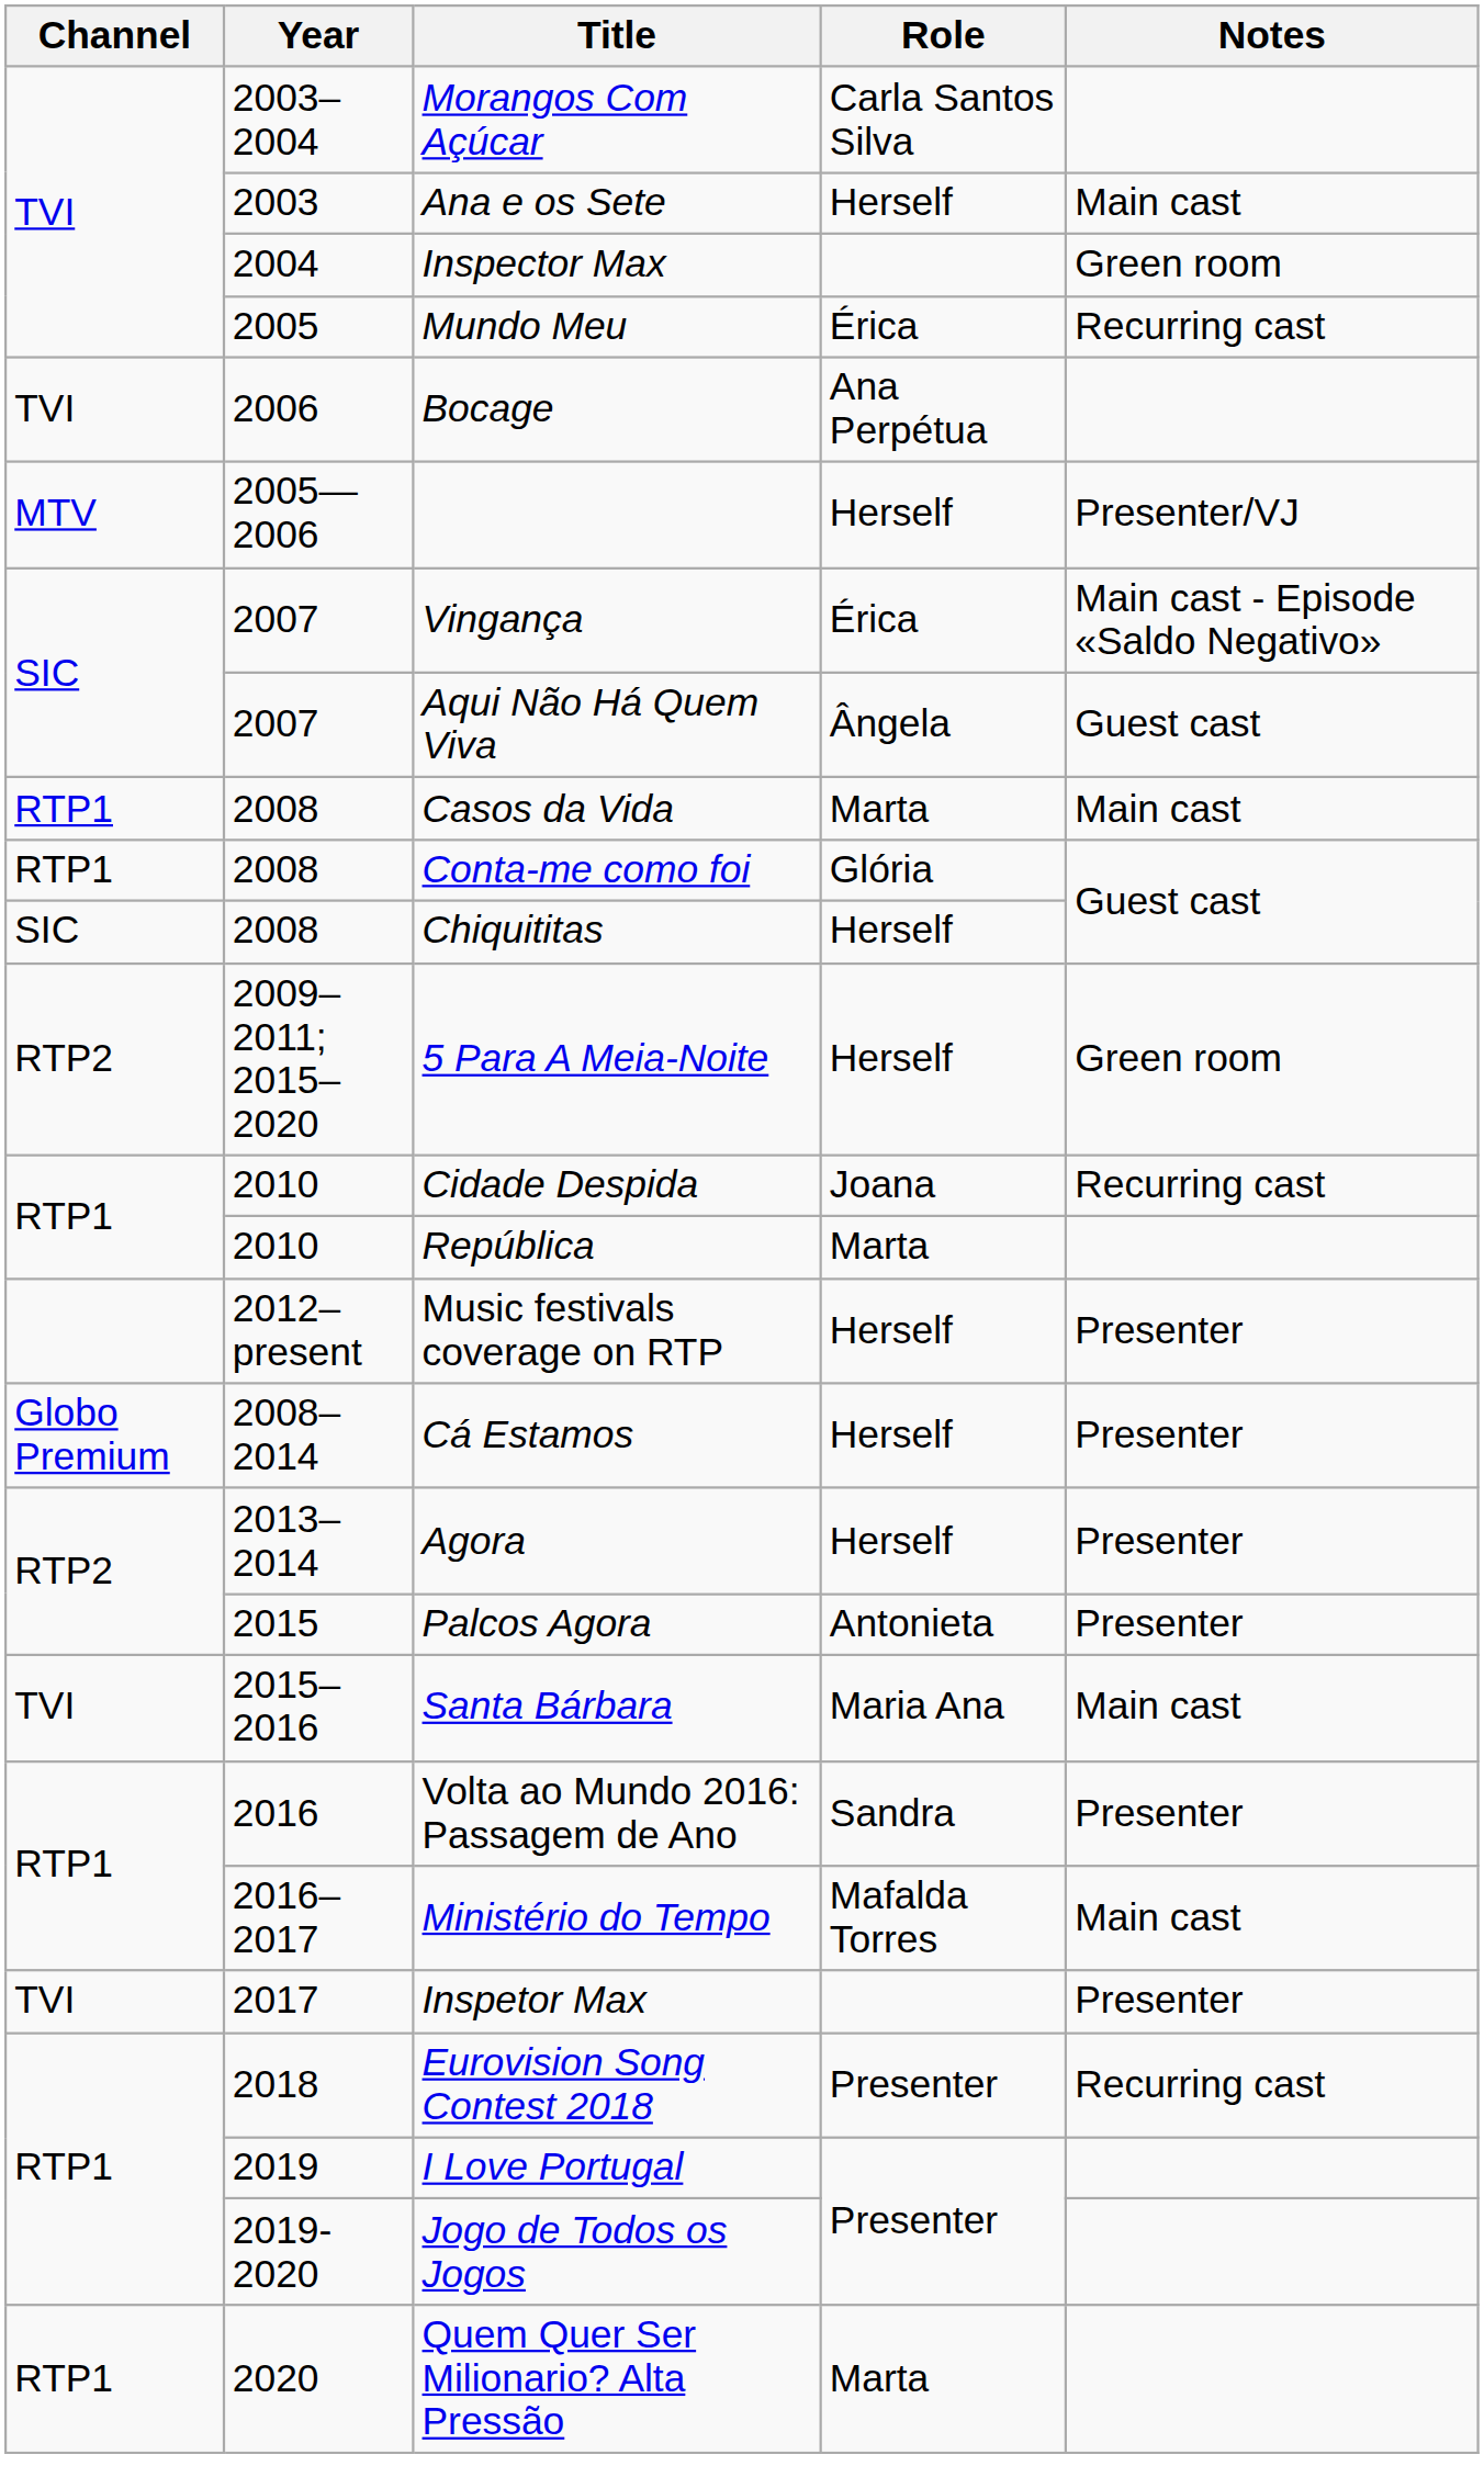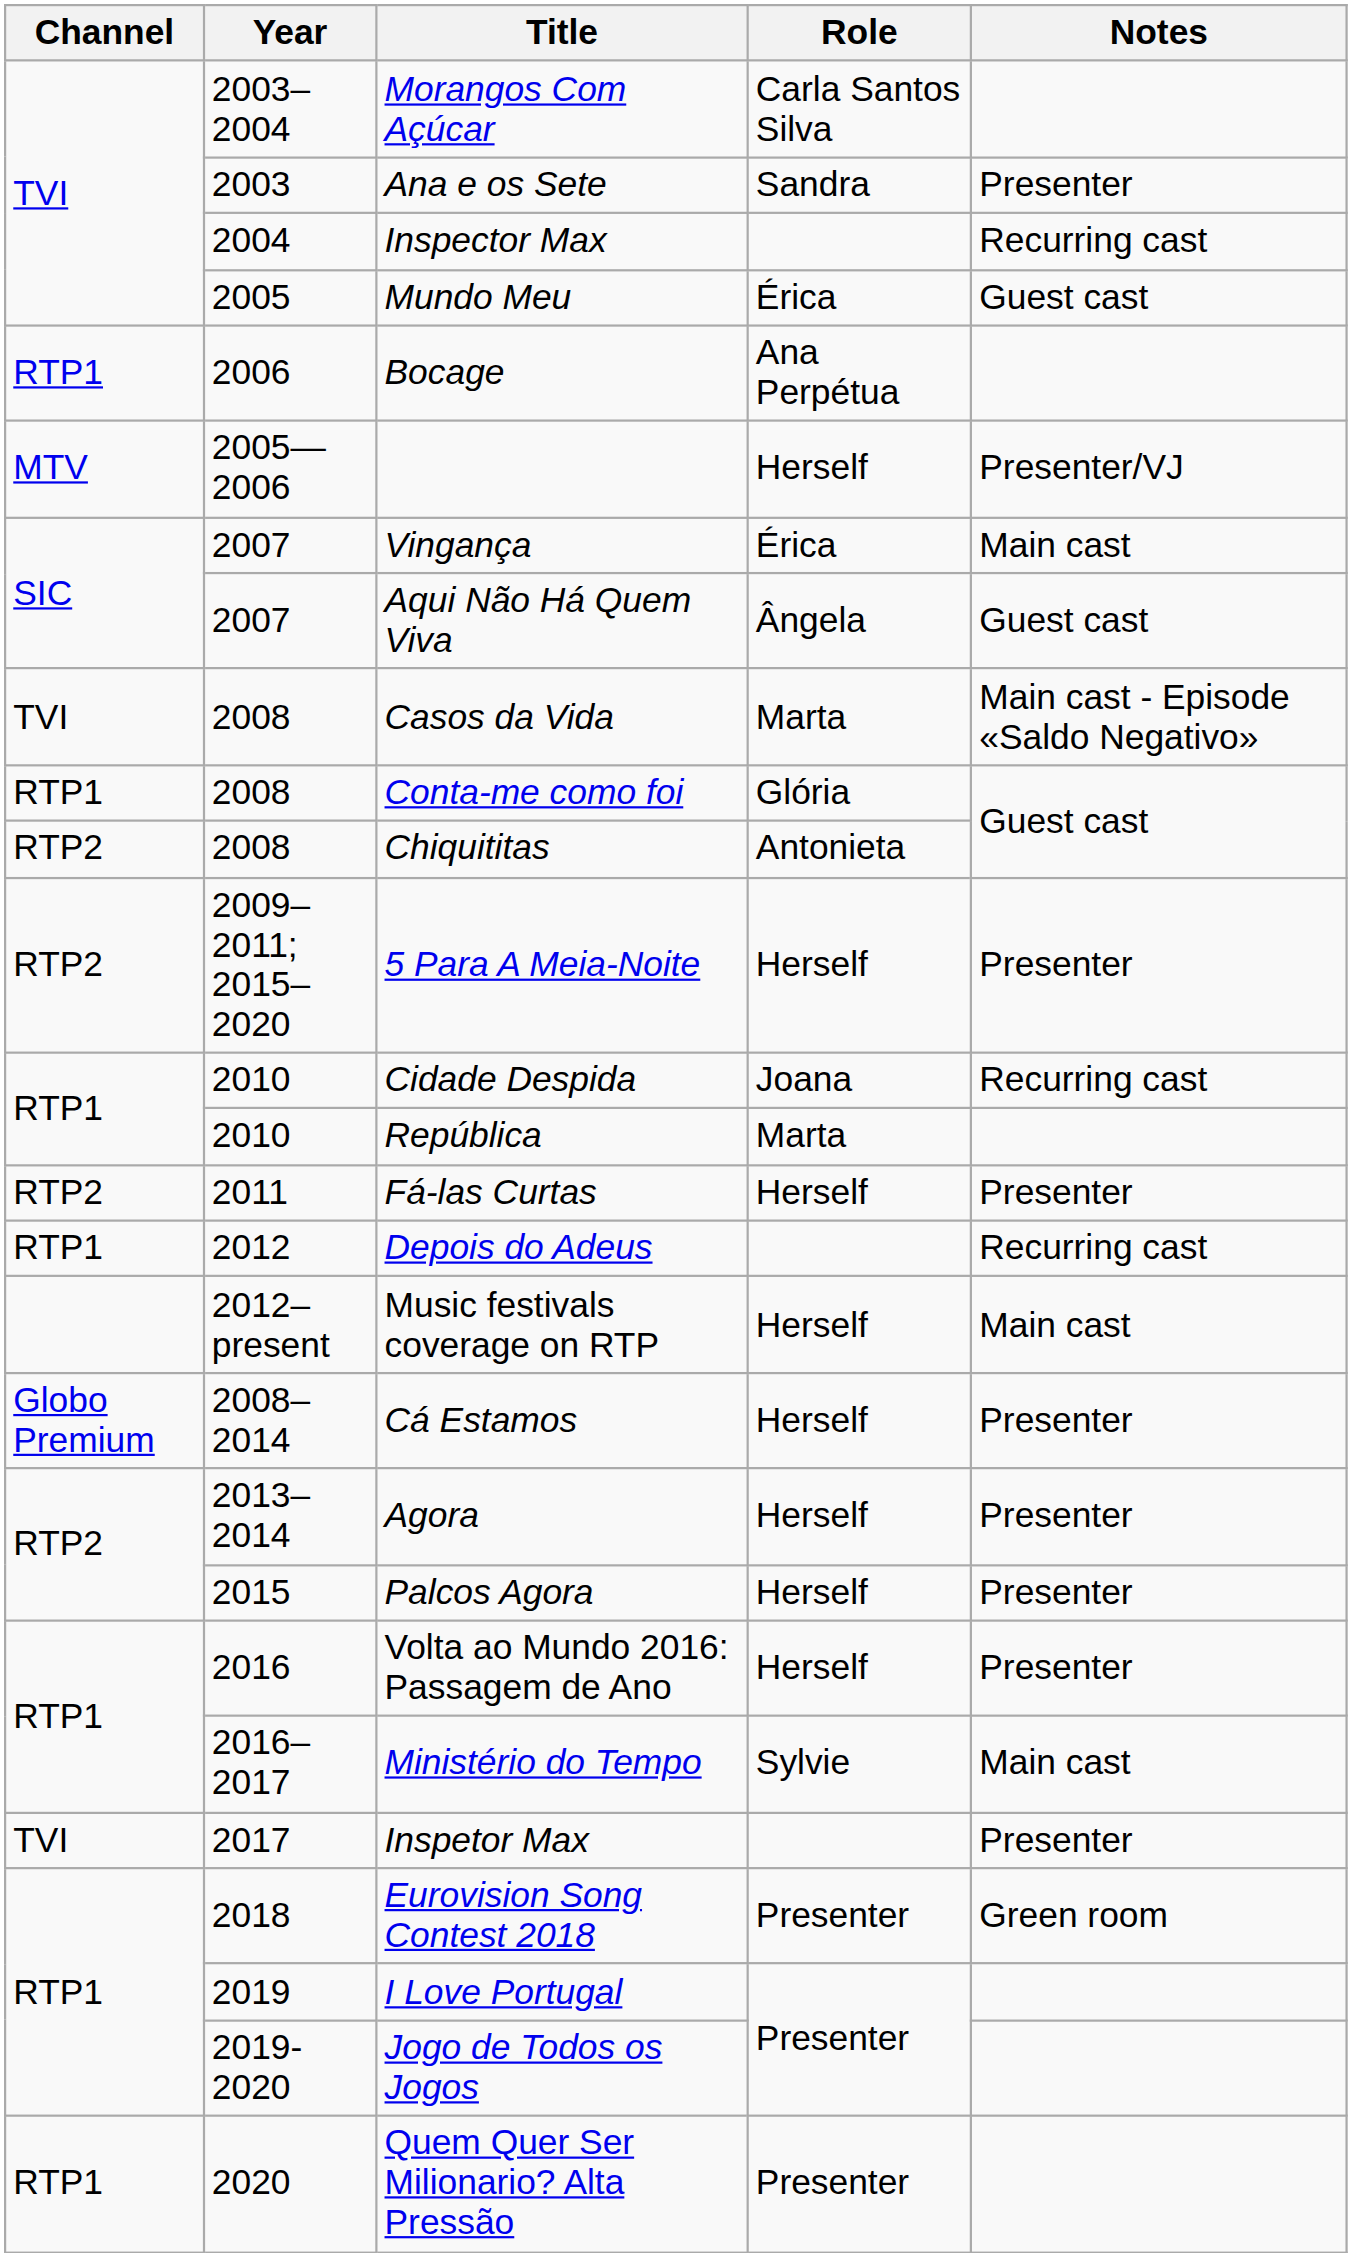 <table class="wikitable">
 <tr>
 <th>Channel</th>
 <th>Year</th>
 <th>Title</th>
 <th>Role</th>
 <th>Notes</th>
 </tr>
 <tr>
 <td rowspan="4"><a href='#'>TVI</a></td>
 <td>2003–2004</td>
 <td><a href='#'><em>Morangos Com Açúcar</em></a></td>
 <td>Carla Santos Silva</td>
 <td></td>
 </tr>
 <tr>
 <td>2003</td>
 <td><em>Ana e os Sete</em></td>
-<td>Herself</td>
-<td>Main cast</td>
+<td>Sandra</td>
+<td>Presenter</td>
 </tr>
 <tr>
 <td>2004</td>
 <td><em>Inspector Max</em></td>
 <td></td>
-<td>Green room</td>
+<td>Recurring cast</td>
 </tr>
 <tr>
 <td>2005</td>
 <td><em>Mundo Meu</em></td>
 <td>Érica</td>
-<td>Recurring cast</td>
+<td>Guest cast</td>
 </tr>
 <tr>
-<td>TVI</td>
+<td><a href='#'>RTP1</a></td>
 <td>2006</td>
 <td><em>Bocage</em></td>
 <td>Ana Perpétua</td>
 <td></td>
 </tr>
 <tr>
 <td><a href='#'>MTV</a></td>
 <td>2005—2006</td>
 <td></td>
 <td>Herself</td>
 <td>Presenter/VJ</td>
 </tr>
 <tr>
 <td rowspan="2"><a href='#'>SIC</a></td>
 <td>2007</td>
 <td><em>Vingança</em></td>
 <td>Érica</td>
-<td>Main cast - Episode «Saldo Negativo»</td>
+<td>Main cast</td>
 </tr>
 <tr>
 <td>2007</td>
 <td><em>Aqui Não Há Quem Viva</em></td>
 <td>Ângela</td>
 <td>Guest cast</td>
 </tr>
 <tr>
-<td><a href='#'>RTP1</a></td>
+<td>TVI</td>
 <td>2008</td>
 <td><em>Casos da Vida</em></td>
 <td>Marta</td>
-<td>Main cast</td>
+<td>Main cast - Episode «Saldo Negativo»</td>
 </tr>
 <tr>
 <td>RTP1</td>
 <td>2008</td>
 <td><em><a href='#'>Conta-me como foi</a></em></td>
 <td>Glória</td>
 <td rowspan="2">Guest cast</td>
 </tr>
 <tr>
-<td>SIC</td>
+<td>RTP2</td>
 <td>2008</td>
 <td><em>Chiquititas</em></td>
-<td>Herself</td>
+<td>Antonieta</td>
 </tr>
 <tr>
 <td>RTP2</td>
 <td>2009–2011; <br> 2015–2020</td>
 <td><em><a href='#'>5 Para A Meia-Noite</a></em></td>
 <td>Herself</td>
-<td>Green room</td>
+<td>Presenter</td>
 </tr>
 <tr>
 <td rowspan="2">RTP1</td>
 <td>2010</td>
 <td><em>Cidade Despida</em></td>
 <td>Joana</td>
 <td>Recurring cast</td>
 </tr>
 <tr>
 <td>2010</td>
 <td><em>República</em></td>
 <td>Marta</td>
 <td></td>
 </tr>
 <tr>
+<td>RTP2</td>
+<td>2011</td>
+<td><em>Fá-las Curtas</em></td>
+<td>Herself</td>
+<td>Presenter</td>
+</tr>
+<tr>
+<td>RTP1</td>
+<td>2012</td>
+<td><em><a href='#'>Depois do Adeus</a></em></td>
+<td></td>
+<td>Recurring cast</td>
+</tr>
+<tr>
 <td></td>
 <td>2012–present</td>
 <td>Music festivals coverage on RTP</td>
 <td>Herself</td>
-<td>Presenter</td>
+<td>Main cast</td>
 </tr>
 <tr>
 <td><a href='#'>Globo Premium</a></td>
 <td>2008–2014</td>
 <td><em>Cá Estamos</em></td>
 <td>Herself</td>
 <td>Presenter</td>
 </tr>
 <tr>
 <td rowspan="2">RTP2</td>
 <td>2013–2014</td>
 <td><em>Agora</em></td>
 <td>Herself</td>
 <td>Presenter</td>
 </tr>
 <tr>
 <td>2015</td>
 <td><em>Palcos Agora</em></td>
-<td>Antonieta</td>
+<td>Herself</td>
 <td>Presenter</td>
-</tr>
-<tr>
-<td>TVI</td>
-<td>2015–2016</td>
-<td><a href='#'><em>Santa Bárbara</em></a></td>
-<td>Maria Ana</td>
-<td>Main cast</td>
 </tr>
 <tr>
 <td rowspan="2">RTP1</td>
 <td>2016</td>
 <td>Volta ao Mundo 2016: Passagem de Ano</td>
-<td>Sandra</td>
+<td>Herself</td>
 <td>Presenter</td>
 </tr>
 <tr>
 <td>2016–2017</td>
 <td><a href='#'><em>Ministério do Tempo</em></a></td>
-<td>Mafalda Torres</td>
+<td>Sylvie</td>
 <td>Main cast</td>
 </tr>
 <tr>
 <td>TVI</td>
 <td>2017</td>
 <td><em>Inspetor Max</em></td>
 <td></td>
 <td>Presenter</td>
 </tr>
 <tr>
 <td rowspan="3">RTP1</td>
 <td>2018</td>
 <td><em><a href='#'>Eurovision Song Contest 2018</a></em></td>
 <td>Presenter</td>
-<td>Recurring cast</td>
+<td>Green room</td>
 </tr>
 <tr>
 <td>2019</td>
 <td><em><a href='#'>I Love Portugal</a></em></td>
 <td rowspan="2">Presenter</td>
 <td></td>
 </tr>
 <tr>
 <td>2019-2020</td>
 <td><em><a href='#'>Jogo de Todos os Jogos</a></em></td>
 <td></td>
 </tr>
 <tr>
 <td>RTP1</td>
 <td>2020</td>
 <td><a href='#'>Quem Quer Ser Milionario? Alta Pressão</a></td>
-<td>Marta</td>
+<td>Presenter</td>
 <td></td>
 </tr>
 </table>
